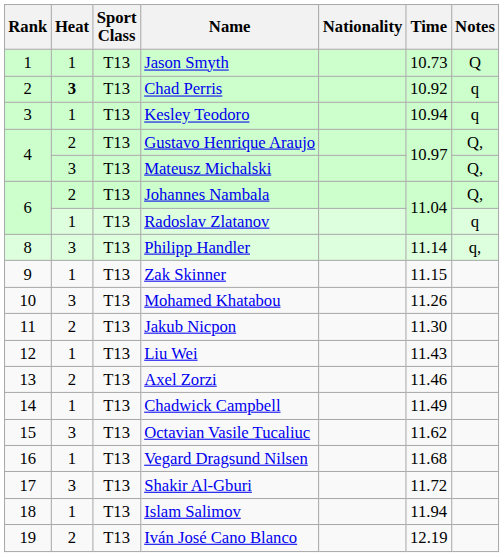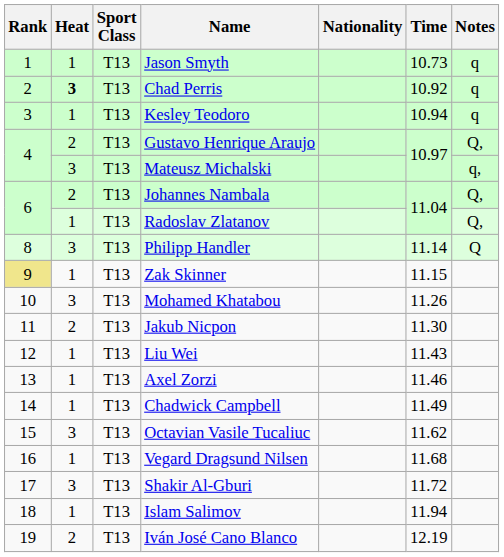 <table class="wikitable sortable" style="text-align:center">
 <tr>
 <th>Rank</th>
 <th>Heat</th>
 <th>Sport<br>Class</th>
 <th>Name</th>
 <th>Nationality</th>
 <th>Time</th>
 <th>Notes</th>
 </tr>
 <tr bgcolor=ccffcc>
 <td>1</td>
 <td>1</td>
 <td>T13</td>
 <td align=left><a href='#'>Jason Smyth</a></td>
 <td align=left></td>
 <td>10.73</td>
-<td>Q</td>
+<td>q</td>
 </tr>
 <tr bgcolor=ccffcc>
 <td>2</td>
 <td><strong>3</strong></td>
 <td>T13</td>
 <td align=left><a href='#'>Chad Perris</a></td>
 <td align=left></td>
 <td>10.92</td>
 <td>q</td>
 </tr>
 <tr bgcolor=ccffcc>
 <td>3</td>
 <td>1</td>
 <td>T13</td>
 <td align=left><a href='#'>Kesley Teodoro</a></td>
 <td align=left></td>
 <td>10.94</td>
 <td>q</td>
 </tr>
 <tr bgcolor=ccffcc>
 <td rowspan=2>4</td>
 <td>2</td>
 <td>T13</td>
 <td align=left><a href='#'>Gustavo Henrique Araujo</a></td>
 <td align=left></td>
 <td rowspan=2>10.97</td>
 <td>Q, </td>
 </tr>
 <tr bgcolor=ccffcc>
 <td>3</td>
 <td>T13</td>
 <td align=left><a href='#'>Mateusz Michalski</a></td>
 <td align=left></td>
-<td>Q, </td>
+<td>q, </td>
 </tr>
 <tr bgcolor=ccffcc>
 <td rowspan=2>6</td>
 <td>2</td>
 <td>T13</td>
 <td align=left><a href='#'>Johannes Nambala</a></td>
 <td align=left></td>
 <td rowspan=2>11.04</td>
 <td>Q, </td>
 </tr>
 <tr bgcolor=ddffdd>
 <td>1</td>
 <td>T13</td>
 <td align=left><a href='#'>Radoslav Zlatanov</a></td>
 <td align=left></td>
-<td>q</td>
+<td>Q, </td>
 </tr>
 <tr bgcolor=ddffdd>
 <td>8</td>
 <td>3</td>
 <td>T13</td>
 <td align=left><a href='#'>Philipp Handler</a></td>
 <td align=left></td>
 <td>11.14</td>
-<td>q, </td>
+<td>Q</td>
 </tr>
 <tr>
-<td>9</td>
+<td style="background: khaki;">9</td>
 <td>1</td>
 <td>T13</td>
 <td align=left><a href='#'>Zak Skinner</a></td>
 <td align=left></td>
 <td>11.15</td>
 <td></td>
 </tr>
 <tr>
 <td>10</td>
 <td>3</td>
 <td>T13</td>
 <td align=left><a href='#'>Mohamed Khatabou</a></td>
 <td align=left></td>
 <td>11.26</td>
 <td></td>
 </tr>
 <tr>
 <td>11</td>
 <td>2</td>
 <td>T13</td>
 <td align=left><a href='#'>Jakub Nicpon</a></td>
 <td align=left></td>
 <td>11.30</td>
 <td></td>
 </tr>
 <tr>
 <td>12</td>
 <td>1</td>
 <td>T13</td>
 <td align=left><a href='#'>Liu Wei</a></td>
 <td align=left></td>
 <td>11.43</td>
 <td></td>
 </tr>
 <tr>
 <td>13</td>
-<td>2</td>
+<td>1</td>
 <td>T13</td>
 <td align=left><a href='#'>Axel Zorzi</a></td>
 <td align=left></td>
 <td>11.46</td>
 <td></td>
 </tr>
 <tr>
 <td>14</td>
 <td>1</td>
 <td>T13</td>
 <td align=left><a href='#'>Chadwick Campbell</a></td>
 <td align=left></td>
 <td>11.49</td>
 <td></td>
 </tr>
 <tr>
 <td>15</td>
 <td>3</td>
 <td>T13</td>
 <td align=left><a href='#'>Octavian Vasile Tucaliuc</a></td>
 <td align=left></td>
 <td>11.62</td>
 <td></td>
 </tr>
 <tr>
 <td>16</td>
 <td>1</td>
 <td>T13</td>
 <td align=left><a href='#'>Vegard Dragsund Nilsen</a></td>
 <td align=left></td>
 <td>11.68</td>
 <td></td>
 </tr>
 <tr>
 <td>17</td>
 <td>3</td>
 <td>T13</td>
 <td align=left><a href='#'>Shakir Al-Gburi</a></td>
 <td align=left></td>
 <td>11.72</td>
 <td></td>
 </tr>
 <tr>
 <td>18</td>
 <td>1</td>
 <td>T13</td>
 <td align=left><a href='#'>Islam Salimov</a></td>
 <td align=left></td>
 <td>11.94</td>
 <td></td>
 </tr>
 <tr>
 <td>19</td>
 <td>2</td>
 <td>T13</td>
 <td align=left><a href='#'>Iván José Cano Blanco</a></td>
 <td align=left></td>
 <td>12.19</td>
 <td></td>
 </tr>
 </table>
